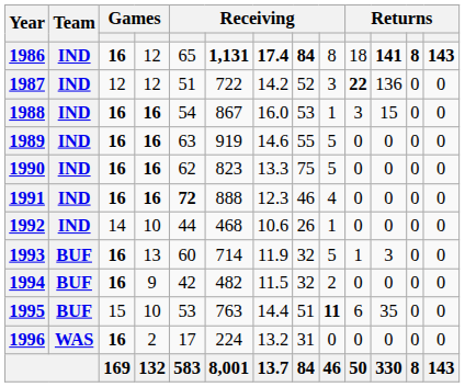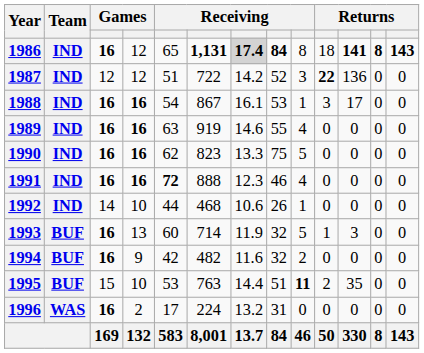 <table class=wikitable style="text-align:center;">
 <tr>
 <th rowspan="2">Year</th>
 <th rowspan="2">Team</th>
 <th colspan="2">Games</th>
 <th colspan="5">Receiving</th>
 <th colspan="4">Returns</th>
 </tr>
 <tr>
 <th></th>
 <th></th>
 <th></th>
 <th></th>
 <th></th>
 <th></th>
 <th></th>
 <th></th>
 <th></th>
 <th></th>
 <th></th>
 </tr>
 <tr>
 <th><a href='#'>1986</a></th>
 <th><a href='#'>IND</a></th>
 <td><strong>16</strong></td>
 <td>12</td>
 <td>65</td>
 <td><strong>1,131</strong></td>
-<td><strong>17.4</strong></td>
+<td style="background: lightgrey;"><strong>17.4</strong></td>
 <td><strong>84</strong></td>
 <td>8</td>
 <td>18</td>
 <td><strong>141</strong></td>
 <td><strong>8</strong></td>
 <td><strong>143</strong></td>
 </tr>
 <tr>
 <th><a href='#'>1987</a></th>
 <th><a href='#'>IND</a></th>
 <td>12</td>
 <td>12</td>
 <td>51</td>
 <td>722</td>
 <td>14.2</td>
 <td>52</td>
 <td>3</td>
 <td><strong>22</strong></td>
 <td>136</td>
 <td>0</td>
 <td>0</td>
 </tr>
 <tr>
 <th><a href='#'>1988</a></th>
 <th><a href='#'>IND</a></th>
 <td><strong>16</strong></td>
 <td><strong>16</strong></td>
 <td>54</td>
 <td>867</td>
-<td>16.0</td>
+<td>16.1</td>
 <td>53</td>
 <td>1</td>
 <td>3</td>
-<td>15</td>
+<td>17</td>
 <td>0</td>
 <td>0</td>
 </tr>
 <tr>
 <th><a href='#'>1989</a></th>
 <th><a href='#'>IND</a></th>
 <td><strong>16</strong></td>
 <td><strong>16</strong></td>
 <td>63</td>
 <td>919</td>
 <td>14.6</td>
 <td>55</td>
-<td>5</td>
+<td>4</td>
 <td>0</td>
 <td>0</td>
 <td>0</td>
 <td>0</td>
 </tr>
 <tr>
 <th><a href='#'>1990</a></th>
 <th><a href='#'>IND</a></th>
 <td><strong>16</strong></td>
 <td><strong>16</strong></td>
 <td>62</td>
 <td>823</td>
 <td>13.3</td>
 <td>75</td>
 <td>5</td>
 <td>0</td>
 <td>0</td>
 <td>0</td>
 <td>0</td>
 </tr>
 <tr>
 <th><a href='#'>1991</a></th>
 <th><a href='#'>IND</a></th>
 <td><strong>16</strong></td>
 <td><strong>16</strong></td>
 <td><strong>72</strong></td>
 <td>888</td>
 <td>12.3</td>
 <td>46</td>
 <td>4</td>
 <td>0</td>
 <td>0</td>
 <td>0</td>
 <td>0</td>
 </tr>
 <tr>
 <th><a href='#'>1992</a></th>
 <th><a href='#'>IND</a></th>
 <td>14</td>
 <td>10</td>
 <td>44</td>
 <td>468</td>
 <td>10.6</td>
 <td>26</td>
 <td>1</td>
 <td>0</td>
 <td>0</td>
 <td>0</td>
 <td>0</td>
 </tr>
 <tr>
 <th><a href='#'>1993</a></th>
 <th><a href='#'>BUF</a></th>
 <td><strong>16</strong></td>
 <td>13</td>
 <td>60</td>
 <td>714</td>
 <td>11.9</td>
 <td>32</td>
 <td>5</td>
 <td>1</td>
 <td>3</td>
 <td>0</td>
 <td>0</td>
 </tr>
 <tr>
 <th><a href='#'>1994</a></th>
 <th><a href='#'>BUF</a></th>
 <td><strong>16</strong></td>
 <td>9</td>
 <td>42</td>
 <td>482</td>
-<td>11.5</td>
+<td>11.6</td>
 <td>32</td>
 <td>2</td>
 <td>0</td>
 <td>0</td>
 <td>0</td>
 <td>0</td>
 </tr>
 <tr>
 <th><a href='#'>1995</a></th>
 <th><a href='#'>BUF</a></th>
 <td>15</td>
 <td>10</td>
 <td>53</td>
 <td>763</td>
 <td>14.4</td>
 <td>51</td>
 <td><strong>11</strong></td>
-<td>6</td>
+<td>2</td>
 <td>35</td>
 <td>0</td>
 <td>0</td>
 </tr>
 <tr>
 <th><a href='#'>1996</a></th>
 <th><a href='#'>WAS</a></th>
 <td><strong>16</strong></td>
 <td>2</td>
 <td>17</td>
 <td>224</td>
 <td>13.2</td>
 <td>31</td>
 <td>0</td>
 <td>0</td>
 <td>0</td>
 <td>0</td>
 <td>0</td>
 </tr>
 <tr>
 <th colspan="2"></th>
 <th>169</th>
 <th>132</th>
 <th>583</th>
 <th>8,001</th>
 <th>13.7</th>
 <th>84</th>
 <th>46</th>
 <th>50</th>
 <th>330</th>
 <th>8</th>
 <th>143</th>
 </tr>
 </table>
